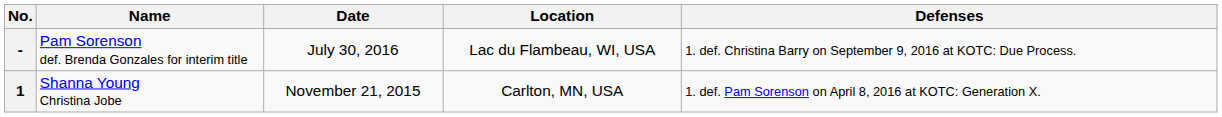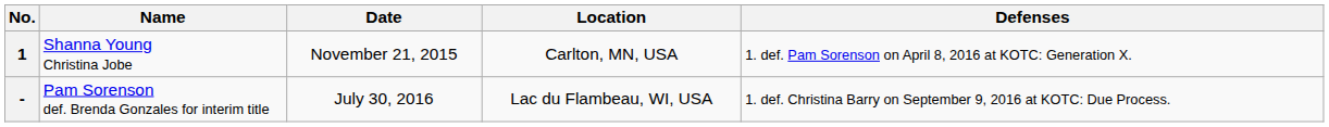 <table class="wikitable" width=100%>
 <tr>
 <th width=1%>No.</th>
 <th width=19%>Name</th>
 <th width=15%>Date</th>
 <th width=20%>Location</th>
 <th width=45%>Defenses</th>
 </tr>
 <tr>
+<th>1</th>
+<td align=left> <a href='#'>Shanna Young</a> <br><small>Christina Jobe</small></td>
+<td align=center>November 21, 2015 <br></td>
+<td align=center>Carlton, MN, USA</td>
+<td><small> 1. def. <a href='#'>Pam Sorenson</a> on April 8, 2016 at KOTC: Generation X.</small></td>
+</tr>
+<tr>
 <th>-</th>
 <td align=left> <a href='#'>Pam Sorenson</a> <br><small>def. Brenda Gonzales for interim title</small></td>
 <td align=center>July 30, 2016 <br></td>
 <td align=center>Lac du Flambeau, WI, USA</td>
 <td><small> 1. def. Christina Barry on September 9, 2016 at KOTC: Due Process.</small></td>
 </tr>
-<tr>
-<th>1</th>
-<td align=left> <a href='#'>Shanna Young</a> <br><small>Christina Jobe</small></td>
-<td align=center>November 21, 2015 <br></td>
-<td align=center>Carlton, MN, USA</td>
-<td><small> 1. def. <a href='#'>Pam Sorenson</a> on April 8, 2016 at KOTC: Generation X.</small></td>
-</tr>
 </table>
